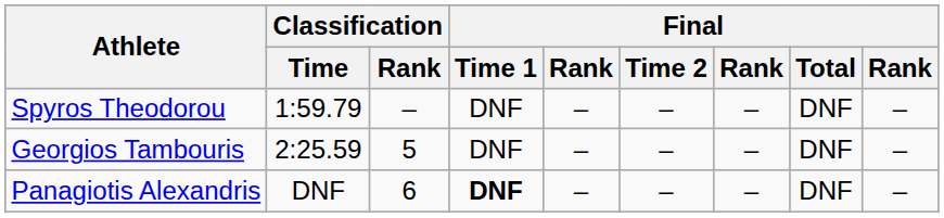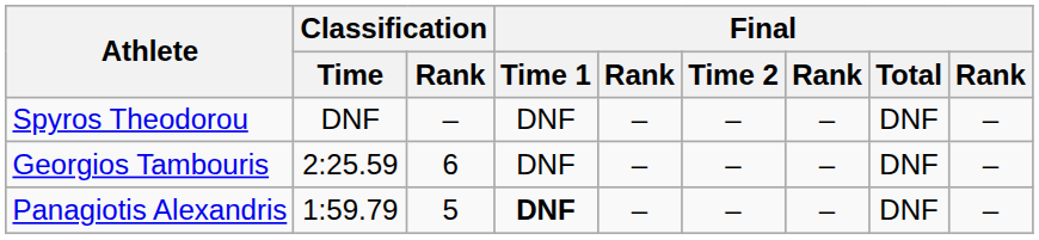 <table class="wikitable" style="font-size:90%">
 <tr>
 <th rowspan="2">Athlete</th>
 <th colspan="2">Classification</th>
 <th colspan="6">Final</th>
 </tr>
 <tr>
 <th>Time</th>
 <th>Rank</th>
 <th>Time 1</th>
 <th>Rank</th>
 <th>Time 2</th>
 <th>Rank</th>
 <th>Total</th>
 <th>Rank</th>
 </tr>
 <tr>
 <td><a href='#'>Spyros Theodorou</a></td>
-<td align="center">1:59.79</td>
+<td align="center">DNF</td>
 <td align="center">–</td>
 <td align="center">DNF</td>
 <td align="center">–</td>
 <td align="center">–</td>
 <td align="center">–</td>
 <td align="center">DNF</td>
 <td align="center">–</td>
 </tr>
 <tr>
 <td><a href='#'>Georgios Tambouris</a></td>
 <td align="center">2:25.59</td>
-<td align="center">5</td>
+<td align="center">6</td>
 <td align="center">DNF</td>
 <td align="center">–</td>
 <td align="center">–</td>
 <td align="center">–</td>
 <td align="center">DNF</td>
 <td align="center">–</td>
 </tr>
 <tr>
 <td><a href='#'>Panagiotis Alexandris</a></td>
-<td align="center">DNF</td>
-<td align="center">6</td>
+<td align="center">1:59.79</td>
+<td align="center">5</td>
 <td align="center"><strong>DNF</strong></td>
 <td align="center">–</td>
 <td align="center">–</td>
 <td align="center">–</td>
 <td align="center">DNF</td>
 <td align="center">–</td>
 </tr>
 </table>
